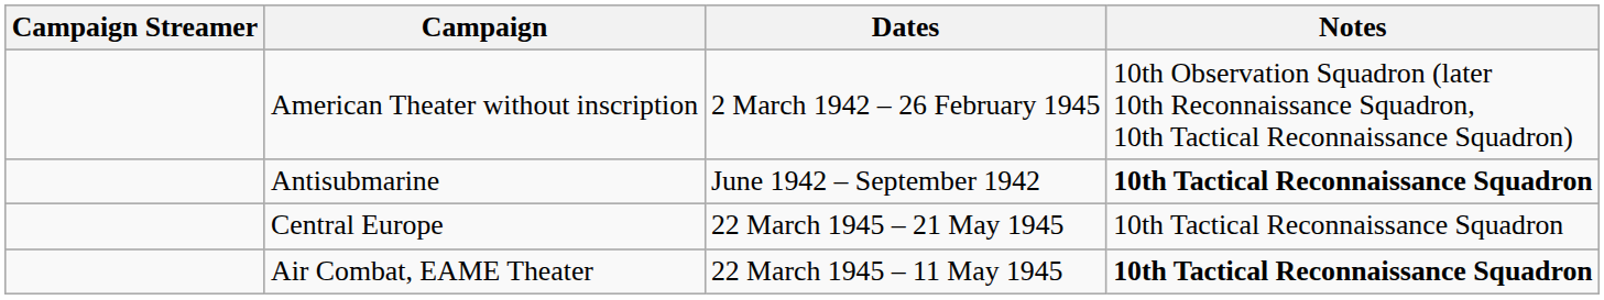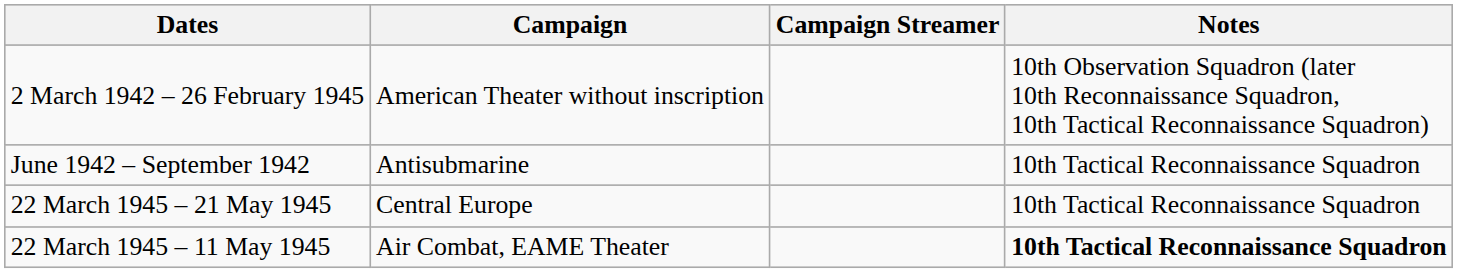 <table class="wikitable">
 <tr style="background:#efefef;">
+<th>Dates</th>
+<th>Campaign</th>
 <th>Campaign Streamer</th>
-<th>Campaign</th>
-<th>Dates</th>
 <th>Notes</th>
 </tr>
 <tr>
+<td>2 March 1942 – 26 February 1945</td>
+<td>American Theater without inscription</td>
 <td></td>
-<td>American Theater without inscription</td>
-<td>2 March 1942 – 26 February 1945</td>
 <td>10th Observation Squadron (later<br> 10th Reconnaissance Squadron,<br> 10th Tactical Reconnaissance Squadron)</td>
 </tr>
 <tr>
+<td>June 1942 – September 1942</td>
+<td>Antisubmarine</td>
 <td></td>
-<td>Antisubmarine</td>
-<td>June 1942 – September 1942</td>
-<td><strong>10th Tactical Reconnaissance Squadron</strong></td>
-</tr>
-<tr>
-<td></td>
-<td>Central Europe</td>
-<td>22 March 1945 – 21 May 1945</td>
 <td>10th Tactical Reconnaissance Squadron</td>
 </tr>
 <tr>
+<td>22 March 1945 – 21 May 1945</td>
+<td>Central Europe</td>
 <td></td>
+<td>10th Tactical Reconnaissance Squadron</td>
+</tr>
+<tr>
+<td>22 March 1945 – 11 May 1945</td>
 <td>Air Combat, EAME Theater</td>
-<td>22 March 1945 – 11 May 1945</td>
+<td></td>
 <td><strong>10th Tactical Reconnaissance Squadron</strong></td>
 </tr>
 </table>
